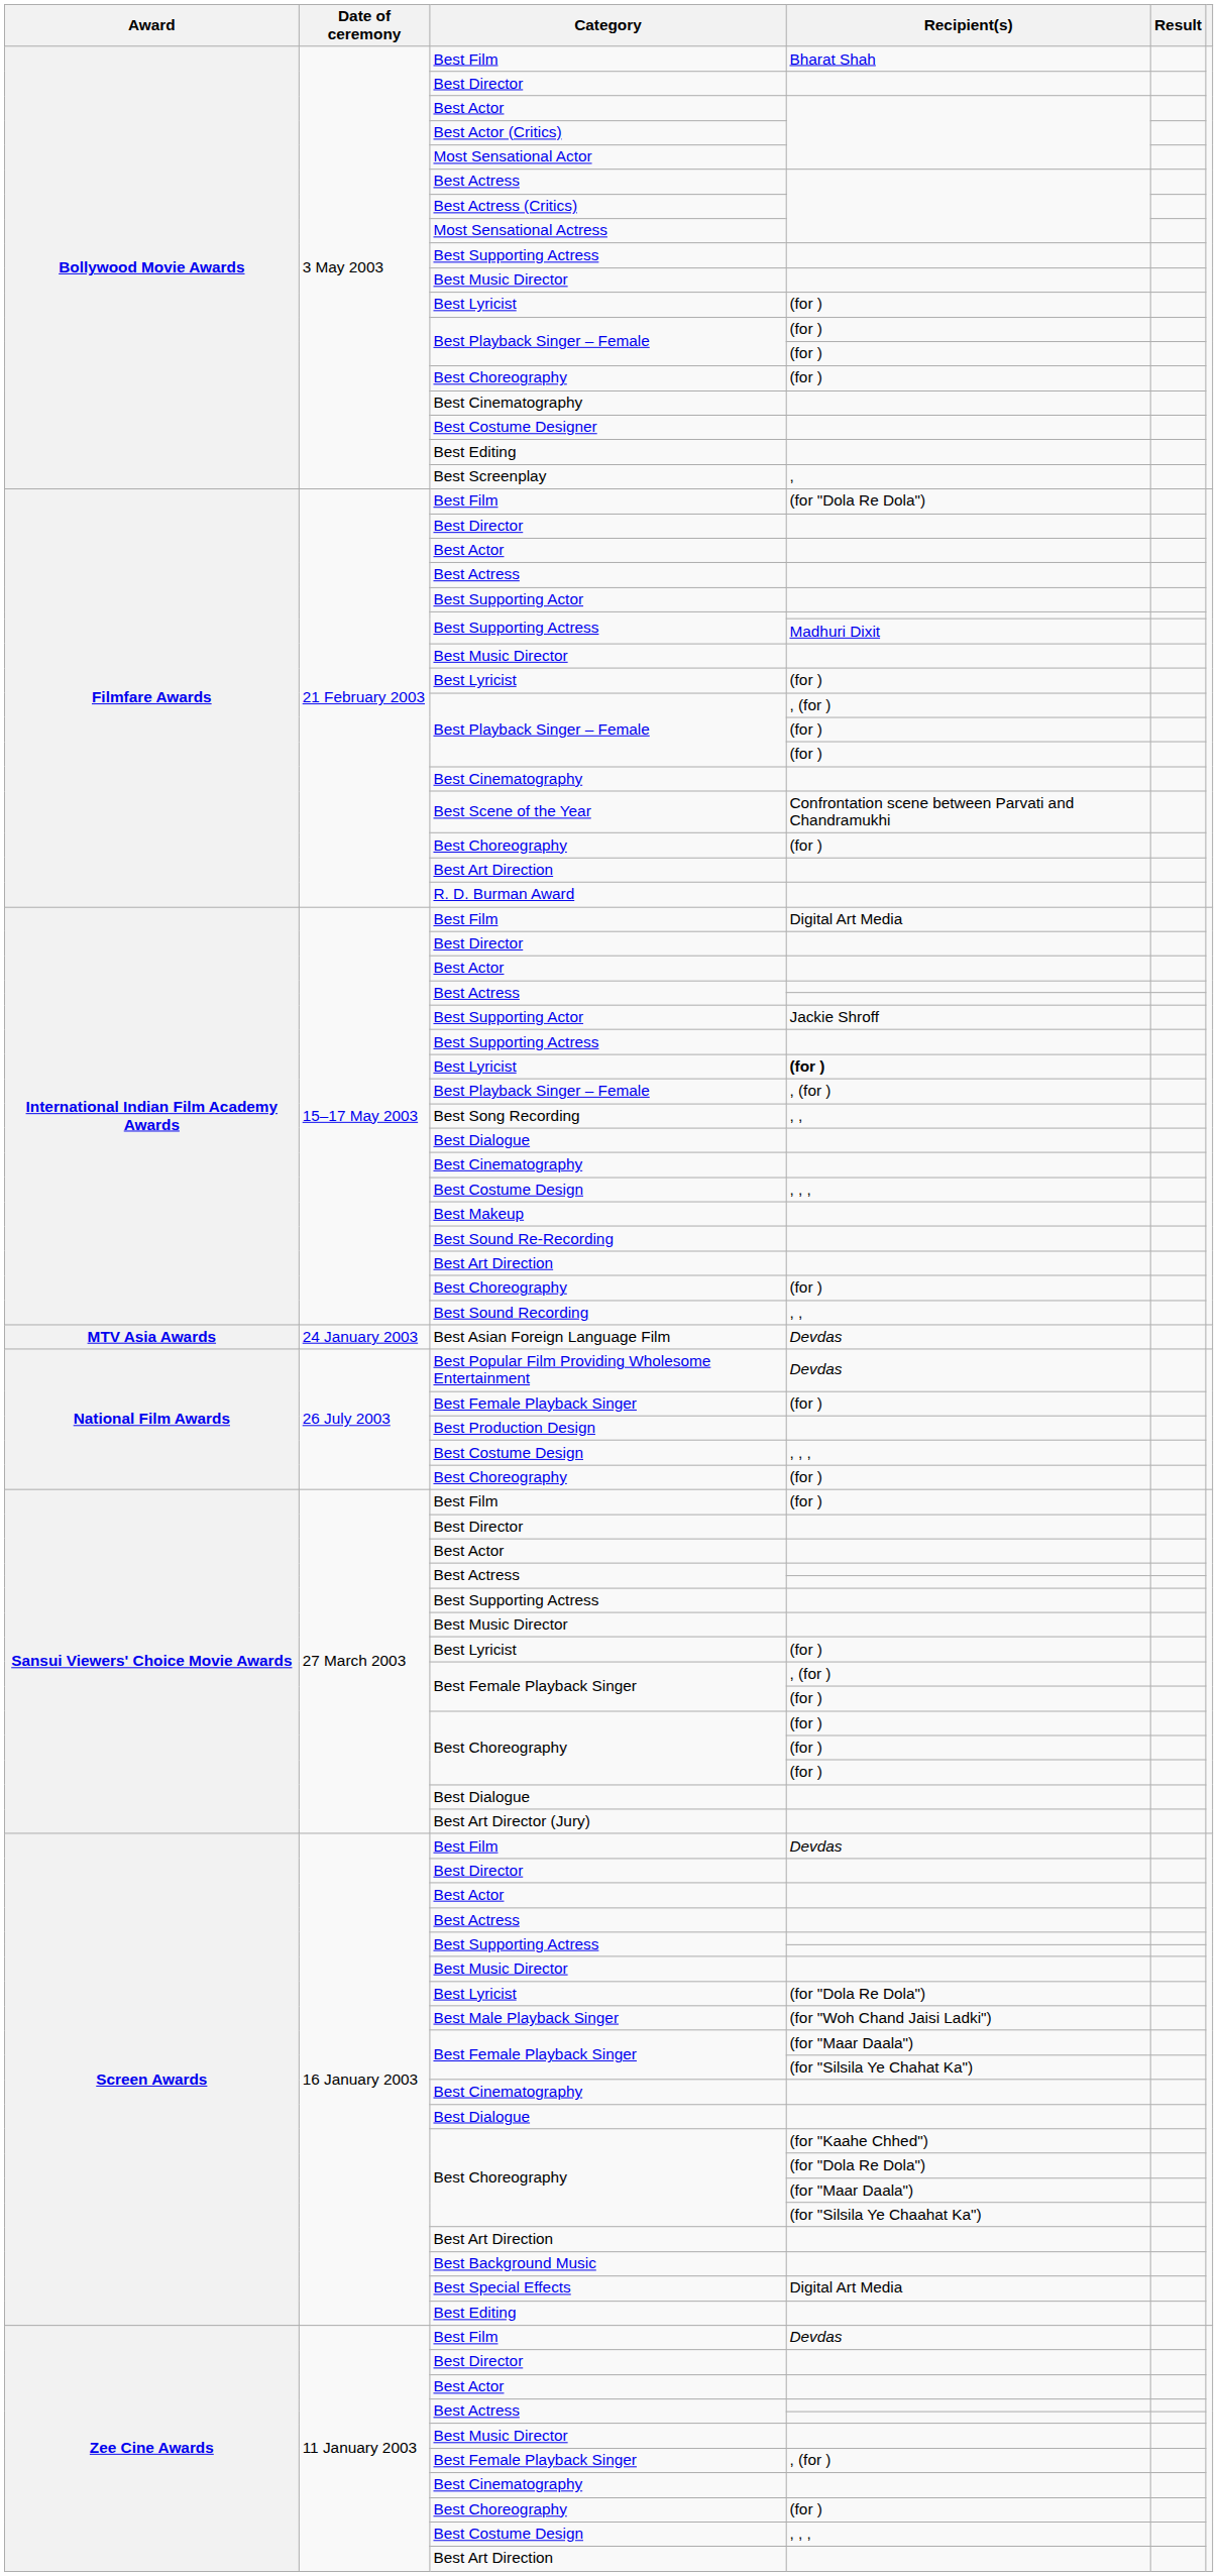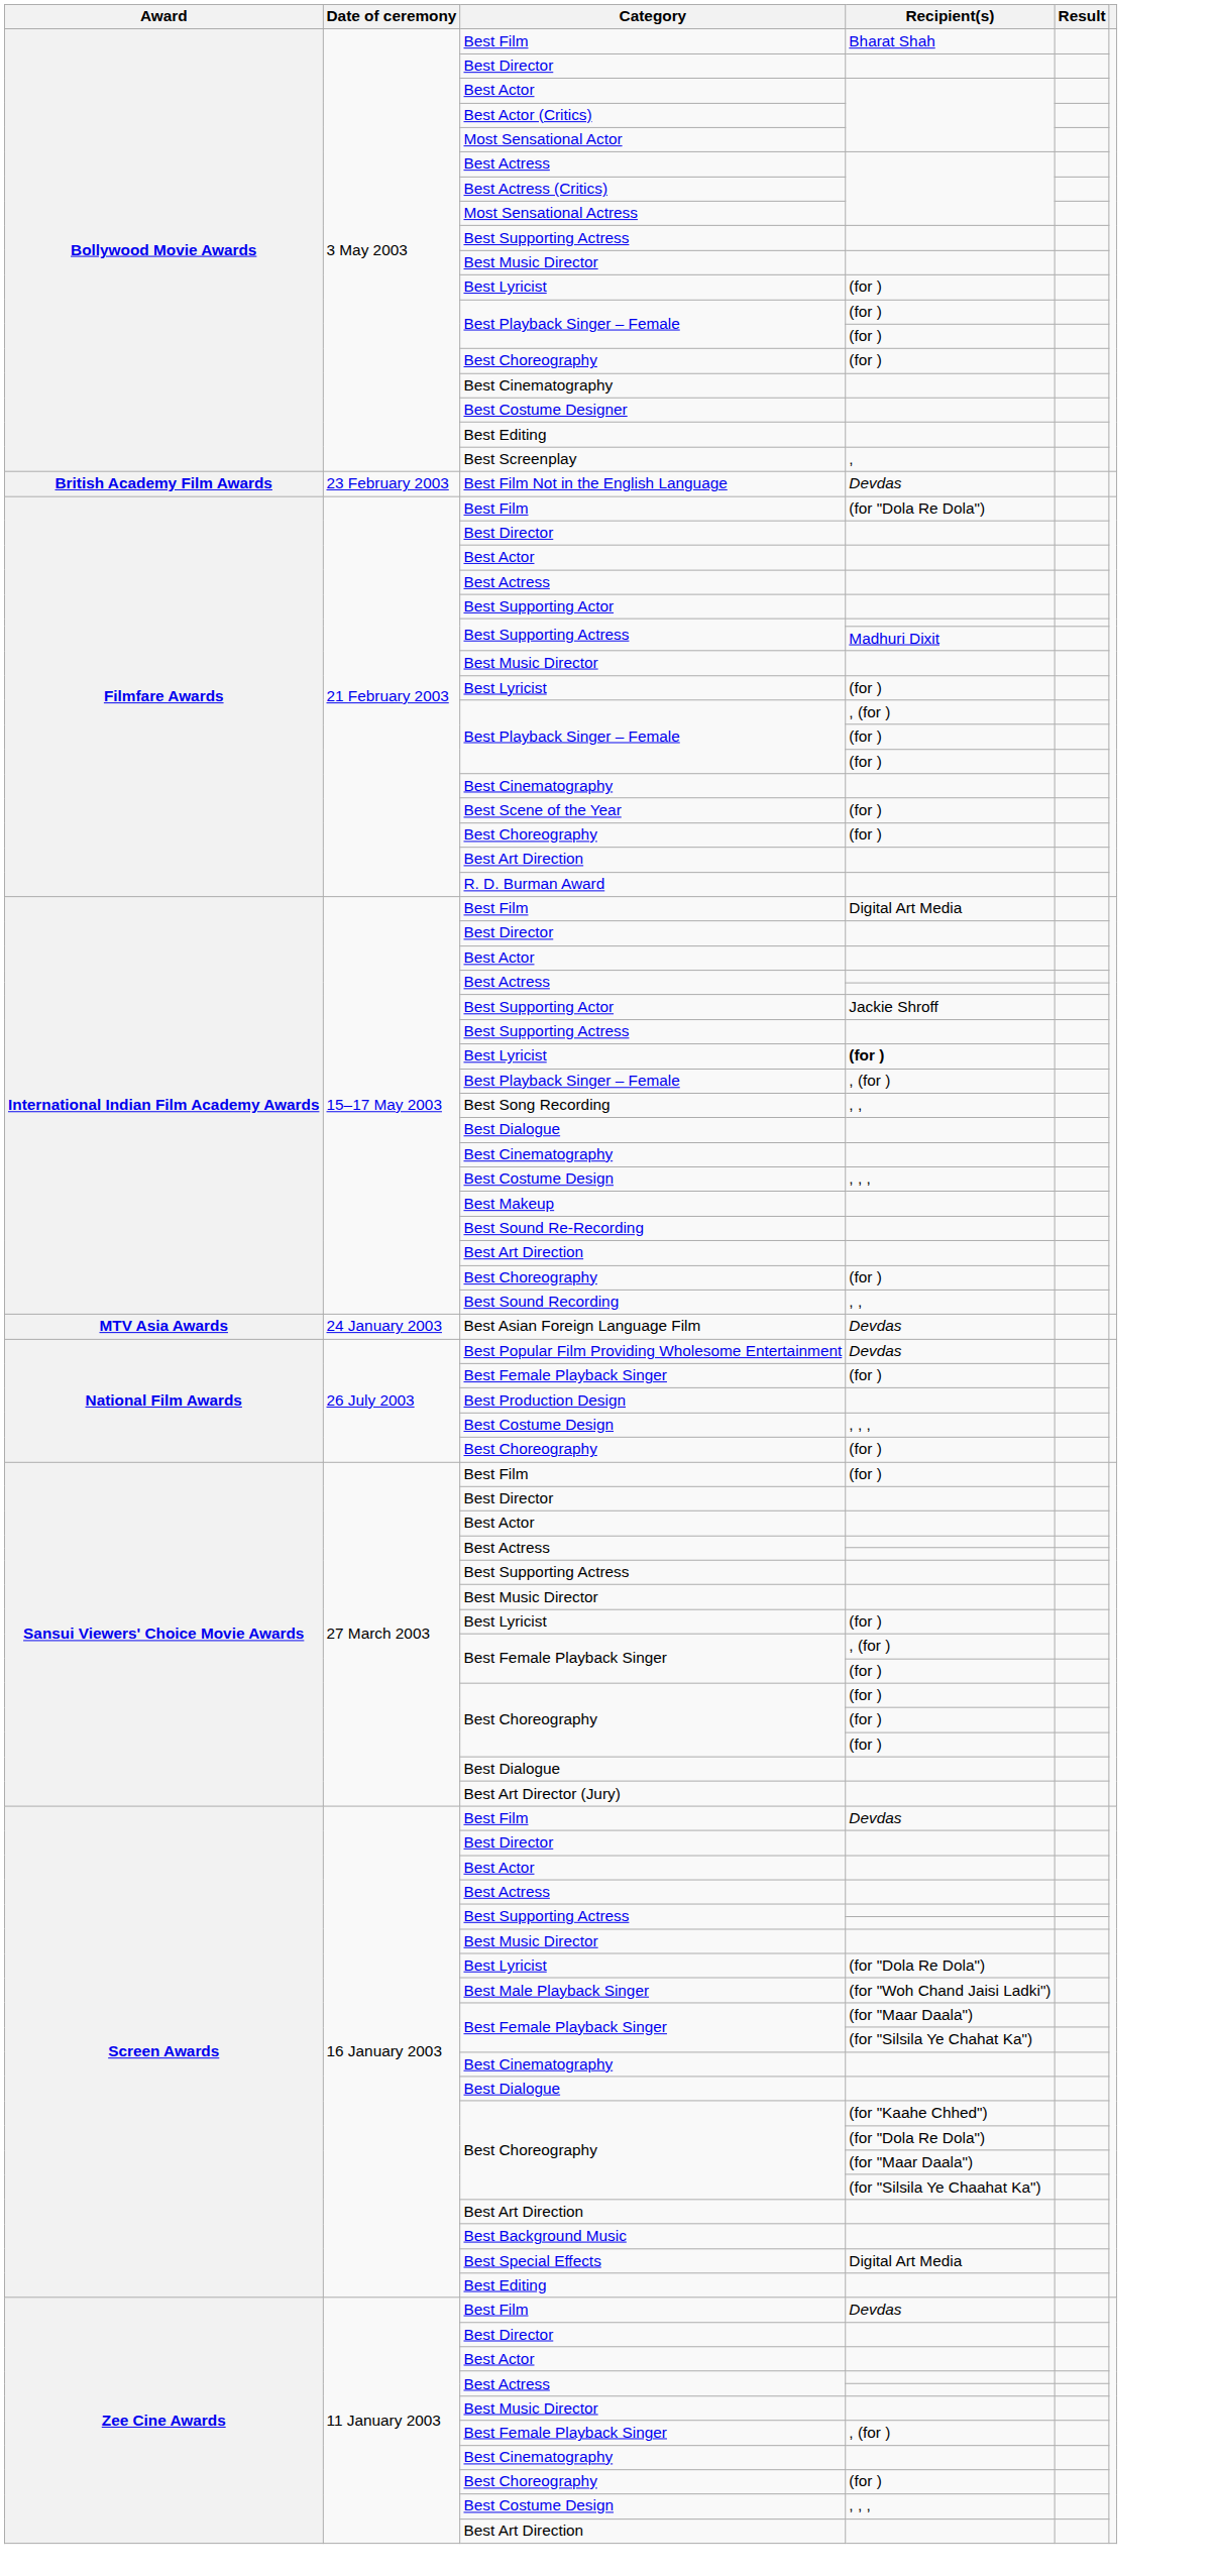 <table class="wikitable plainrowheaders sortable">
 <tr>
 <th scope="col">Award</th>
 <th scope="col">Date of ceremony</th>
 <th scope="col">Category</th>
 <th scope="col">Recipient(s)</th>
 <th scope="col">Result</th>
 <th scope="col" class="unsortable"></th>
 </tr>
 <tr>
 <th scope="row" rowspan="18"><a href='#'>Bollywood Movie Awards</a></th>
 <td rowspan="18">3 May 2003</td>
 <td><a href='#'>Best Film</a></td>
 <td><a href='#'>Bharat Shah</a></td>
 <td></td>
 <td style="text-align:center;" rowspan="18"><br><br></td>
 </tr>
 <tr>
 <td><a href='#'>Best Director</a></td>
 <td></td>
 <td></td>
 </tr>
 <tr>
 <td><a href='#'>Best Actor</a></td>
 <td rowspan="3"></td>
 <td></td>
 </tr>
 <tr>
 <td><a href='#'>Best Actor (Critics)</a></td>
 <td></td>
 </tr>
 <tr>
 <td><a href='#'>Most Sensational Actor</a></td>
 <td></td>
 </tr>
 <tr>
 <td><a href='#'>Best Actress</a></td>
 <td rowspan="3"></td>
 <td></td>
 </tr>
 <tr>
 <td><a href='#'>Best Actress (Critics)</a></td>
 <td></td>
 </tr>
 <tr>
 <td><a href='#'>Most Sensational Actress</a></td>
 <td></td>
 </tr>
 <tr>
 <td><a href='#'>Best Supporting Actress</a></td>
 <td></td>
 <td></td>
 </tr>
 <tr>
 <td><a href='#'>Best Music Director</a></td>
 <td></td>
 <td></td>
 </tr>
 <tr>
 <td><a href='#'>Best Lyricist</a></td>
 <td> (for )</td>
 <td></td>
 </tr>
 <tr>
 <td rowspan="2"><a href='#'>Best Playback Singer – Female</a></td>
 <td> (for )</td>
 <td></td>
 </tr>
 <tr>
 <td> (for )</td>
 <td></td>
 </tr>
 <tr>
 <td><a href='#'>Best Choreography</a></td>
 <td> (for )</td>
 <td></td>
 </tr>
 <tr>
 <td>Best Cinematography</td>
 <td></td>
 <td></td>
 </tr>
 <tr>
 <td><a href='#'>Best Costume Designer</a></td>
 <td></td>
 <td></td>
 </tr>
 <tr>
 <td>Best Editing</td>
 <td></td>
 <td></td>
 </tr>
 <tr>
 <td>Best Screenplay</td>
 <td>, </td>
 <td><br></td>
 </tr>
 <tr>
+<th scope="row"><a href='#'>British Academy Film Awards</a></th>
+<td><a href='#'>23 February 2003</a></td>
+<td><a href='#'>Best Film Not in the English Language</a></td>
+<td><em>Devdas</em></td>
+<td></td>
+<td style="text-align:center;"><br></td>
+</tr>
+<tr>
 <th scope="row" rowspan="17"><a href='#'>Filmfare Awards</a></th>
 <td rowspan="17"><a href='#'>21 February 2003</a></td>
 <td><a href='#'>Best Film</a></td>
 <td> (for "Dola Re Dola")</td>
 <td></td>
 <td style="text-align:center;" rowspan="17"><br><br></td>
 </tr>
 <tr>
 <td><a href='#'>Best Director</a></td>
 <td></td>
 <td></td>
 </tr>
 <tr>
 <td><a href='#'>Best Actor</a></td>
 <td></td>
 <td></td>
 </tr>
 <tr>
 <td><a href='#'>Best Actress</a></td>
 <td></td>
 <td></td>
 </tr>
 <tr>
 <td><a href='#'>Best Supporting Actor</a></td>
 <td></td>
 <td></td>
 </tr>
 <tr>
 <td rowspan="2"><a href='#'>Best Supporting Actress</a></td>
 <td></td>
 <td></td>
 </tr>
 <tr>
 <td><a href='#'>Madhuri Dixit</a></td>
 <td></td>
 </tr>
 <tr>
 <td><a href='#'>Best Music Director</a></td>
 <td></td>
 <td></td>
 </tr>
 <tr>
 <td><a href='#'>Best Lyricist</a></td>
 <td> (for )</td>
 <td></td>
 </tr>
 <tr>
 <td rowspan="3"><a href='#'>Best Playback Singer – Female</a></td>
 <td>,  (for )</td>
 <td></td>
 </tr>
 <tr>
 <td> (for )</td>
 <td></td>
 </tr>
 <tr>
 <td> (for )</td>
 <td></td>
 </tr>
 <tr>
 <td><a href='#'>Best Cinematography</a></td>
 <td></td>
 <td></td>
 </tr>
 <tr>
 <td><a href='#'>Best Scene of the Year</a></td>
-<td>Confrontation scene between Parvati and Chandramukhi</td>
+<td> (for )</td>
 <td></td>
 </tr>
 <tr>
 <td><a href='#'>Best Choreography</a></td>
 <td> (for )</td>
 <td></td>
 </tr>
 <tr>
 <td><a href='#'>Best Art Direction</a></td>
 <td></td>
 <td></td>
 </tr>
 <tr>
 <td><a href='#'>R. D. Burman Award</a></td>
 <td></td>
 <td></td>
 </tr>
 <tr>
 <th rowspan="18" scope="row"><a href='#'>International Indian Film Academy Awards</a></th>
 <td rowspan="18"><a href='#'>15–17 May 2003</a></td>
 <td><a href='#'>Best Film</a></td>
 <td>Digital Art Media</td>
 <td></td>
 <td rowspan="18" style="text-align:center;"><br><br><br></td>
 </tr>
 <tr>
 <td><a href='#'>Best Director</a></td>
 <td></td>
 <td></td>
 </tr>
 <tr>
 <td><a href='#'>Best Actor</a></td>
 <td></td>
 <td></td>
 </tr>
 <tr>
 <td rowspan="2"><a href='#'>Best Actress</a></td>
 <td></td>
 <td></td>
 </tr>
 <tr>
 <td></td>
 <td></td>
 </tr>
 <tr>
 <td><a href='#'>Best Supporting Actor</a></td>
 <td>Jackie Shroff</td>
 <td></td>
 </tr>
 <tr>
 <td><a href='#'>Best Supporting Actress</a></td>
 <td></td>
 <td></td>
 </tr>
 <tr>
 <td><a href='#'>Best Lyricist</a></td>
 <td><strong> (for )</strong></td>
 <td></td>
 </tr>
 <tr>
 <td><a href='#'>Best Playback Singer – Female</a></td>
 <td>,  (for )</td>
 <td></td>
 </tr>
 <tr>
 <td>Best Song Recording</td>
 <td>, , </td>
 <td></td>
 </tr>
 <tr>
 <td><a href='#'>Best Dialogue</a></td>
 <td></td>
 <td></td>
 </tr>
 <tr>
 <td><a href='#'>Best Cinematography</a></td>
 <td></td>
 <td></td>
 </tr>
 <tr>
 <td><a href='#'>Best Costume Design</a></td>
 <td>, , , </td>
 <td></td>
 </tr>
 <tr>
 <td><a href='#'>Best Makeup</a></td>
 <td></td>
 <td></td>
 </tr>
 <tr>
 <td><a href='#'>Best Sound Re-Recording</a></td>
 <td></td>
 <td></td>
 </tr>
 <tr>
 <td><a href='#'>Best Art Direction</a></td>
 <td></td>
 <td></td>
 </tr>
 <tr>
 <td><a href='#'>Best Choreography</a></td>
 <td> (for )</td>
 <td></td>
 </tr>
 <tr>
 <td><a href='#'>Best Sound Recording</a></td>
 <td>, , </td>
 <td></td>
 </tr>
 <tr>
 <th scope="row"><a href='#'>MTV Asia Awards</a></th>
 <td><a href='#'>24 January 2003</a></td>
 <td>Best Asian Foreign Language Film</td>
 <td><em>Devdas</em></td>
 <td></td>
 <td style="text-align:center;"></td>
 </tr>
 <tr>
 <th scope="row" rowspan="5"><a href='#'>National Film Awards</a></th>
 <td rowspan="5"><a href='#'>26 July 2003</a></td>
 <td><a href='#'>Best Popular Film Providing Wholesome Entertainment</a></td>
 <td><em>Devdas</em></td>
 <td></td>
 <td style="text-align:center;" rowspan="5"><br></td>
 </tr>
 <tr>
 <td><a href='#'>Best Female Playback Singer</a></td>
 <td> (for )</td>
 <td></td>
 </tr>
 <tr>
 <td><a href='#'>Best Production Design</a></td>
 <td></td>
 <td></td>
 </tr>
 <tr>
 <td><a href='#'>Best Costume Design</a></td>
 <td>, , , </td>
 <td></td>
 </tr>
 <tr>
 <td><a href='#'>Best Choreography</a></td>
 <td> (for )</td>
 <td></td>
 </tr>
 <tr>
 <th scope="row" rowspan="15"><a href='#'>Sansui Viewers' Choice Movie Awards</a></th>
 <td rowspan="15">27 March 2003</td>
 <td>Best Film</td>
 <td> (for )</td>
 <td></td>
 <td style="text-align:center;" rowspan="15"><br></td>
 </tr>
 <tr>
 <td>Best Director</td>
 <td></td>
 <td></td>
 </tr>
 <tr>
 <td>Best Actor</td>
 <td></td>
 <td></td>
 </tr>
 <tr>
 <td rowspan="2">Best Actress</td>
 <td></td>
 <td></td>
 </tr>
 <tr>
 <td></td>
 <td></td>
 </tr>
 <tr>
 <td>Best Supporting Actress</td>
 <td></td>
 <td></td>
 </tr>
 <tr>
 <td>Best Music Director</td>
 <td></td>
 <td></td>
 </tr>
 <tr>
 <td>Best Lyricist</td>
 <td> (for )</td>
 <td></td>
 </tr>
 <tr>
 <td rowspan="2">Best Female Playback Singer</td>
 <td>,  (for )</td>
 <td></td>
 </tr>
 <tr>
 <td> (for )</td>
 <td></td>
 </tr>
 <tr>
 <td rowspan="3">Best Choreography</td>
 <td> (for )</td>
 <td></td>
 </tr>
 <tr>
 <td> (for )</td>
 <td></td>
 </tr>
 <tr>
 <td> (for )</td>
 <td></td>
 </tr>
 <tr>
 <td>Best Dialogue</td>
 <td></td>
 <td></td>
 </tr>
 <tr>
 <td>Best Art Director (Jury)</td>
 <td></td>
 <td></td>
 </tr>
 <tr>
 <th scope="row" rowspan="21"><a href='#'>Screen Awards</a></th>
 <td rowspan="21">16 January 2003</td>
 <td><a href='#'>Best Film</a></td>
 <td><em>Devdas</em></td>
 <td></td>
 <td style="text-align:center;" rowspan="21"><br><br><br></td>
 </tr>
 <tr>
 <td><a href='#'>Best Director</a></td>
 <td></td>
 <td></td>
 </tr>
 <tr>
 <td><a href='#'>Best Actor</a></td>
 <td></td>
 <td></td>
 </tr>
 <tr>
 <td><a href='#'>Best Actress</a></td>
 <td></td>
 <td></td>
 </tr>
 <tr>
 <td rowspan="2"><a href='#'>Best Supporting Actress</a></td>
 <td></td>
 <td></td>
 </tr>
 <tr>
 <td></td>
 <td></td>
 </tr>
 <tr>
 <td><a href='#'>Best Music Director</a></td>
 <td></td>
 <td></td>
 </tr>
 <tr>
 <td><a href='#'>Best Lyricist</a></td>
 <td> (for "Dola Re Dola")</td>
 <td></td>
 </tr>
 <tr>
 <td><a href='#'>Best Male Playback Singer</a></td>
 <td> (for "Woh Chand Jaisi Ladki")</td>
 <td></td>
 </tr>
 <tr>
 <td rowspan="2"><a href='#'>Best Female Playback Singer</a></td>
 <td> (for "Maar Daala")</td>
 <td></td>
 </tr>
 <tr>
 <td> (for "Silsila Ye Chahat Ka")</td>
 <td></td>
 </tr>
 <tr>
 <td><a href='#'>Best Cinematography</a></td>
 <td></td>
 <td></td>
 </tr>
 <tr>
 <td><a href='#'>Best Dialogue</a></td>
 <td></td>
 <td></td>
 </tr>
 <tr>
 <td rowspan="4">Best Choreography</td>
 <td> (for "Kaahe Chhed")</td>
 <td></td>
 </tr>
 <tr>
 <td> (for "Dola Re Dola")</td>
 <td></td>
 </tr>
 <tr>
 <td> (for "Maar Daala")</td>
 <td></td>
 </tr>
 <tr>
 <td> (for "Silsila Ye Chaahat Ka")</td>
 <td></td>
 </tr>
 <tr>
 <td>Best Art Direction</td>
 <td></td>
 <td></td>
 </tr>
 <tr>
 <td><a href='#'>Best Background Music</a></td>
 <td></td>
 <td></td>
 </tr>
 <tr>
 <td><a href='#'>Best Special Effects</a></td>
 <td>Digital Art Media</td>
 <td></td>
 </tr>
 <tr>
 <td><a href='#'>Best Editing</a></td>
 <td></td>
 <td><br></td>
 </tr>
 <tr>
 <th scope="row" rowspan="11"><a href='#'>Zee Cine Awards</a></th>
 <td rowspan="11">11 January 2003</td>
 <td><a href='#'>Best Film</a></td>
 <td><em>Devdas</em></td>
 <td></td>
 <td style="text-align:center;" rowspan="11"><br><br></td>
 </tr>
 <tr>
 <td><a href='#'>Best Director</a></td>
 <td></td>
 <td></td>
 </tr>
 <tr>
 <td><a href='#'>Best Actor</a></td>
 <td></td>
 <td></td>
 </tr>
 <tr>
 <td rowspan="2"><a href='#'>Best Actress</a></td>
 <td></td>
 <td></td>
 </tr>
 <tr>
 <td></td>
 <td></td>
 </tr>
 <tr>
 <td><a href='#'>Best Music Director</a></td>
 <td></td>
 <td></td>
 </tr>
 <tr>
 <td><a href='#'>Best Female Playback Singer</a></td>
 <td>,  (for )</td>
 <td></td>
 </tr>
 <tr>
 <td><a href='#'>Best Cinematography</a></td>
 <td></td>
 <td></td>
 </tr>
 <tr>
 <td><a href='#'>Best Choreography</a></td>
 <td> (for )</td>
 <td></td>
 </tr>
 <tr>
 <td><a href='#'>Best Costume Design</a></td>
 <td>, , , </td>
 <td></td>
 </tr>
 <tr>
 <td>Best Art Direction</td>
 <td></td>
 <td></td>
 </tr>
 </table>
